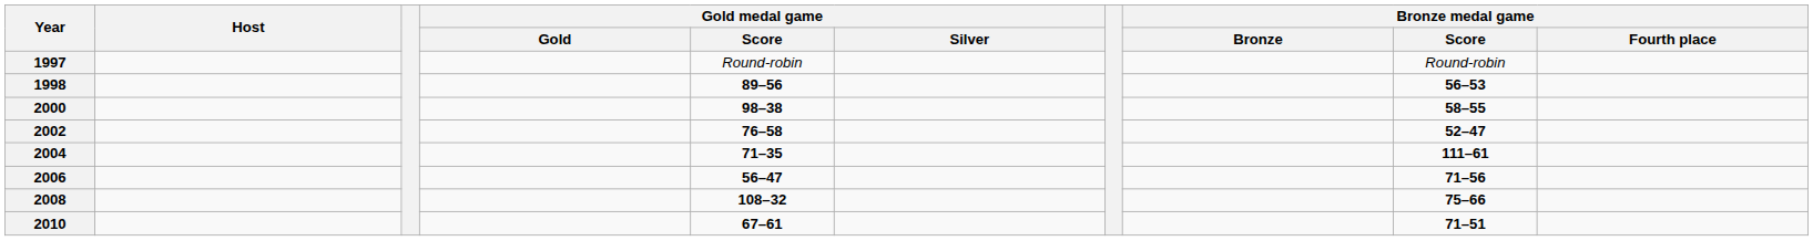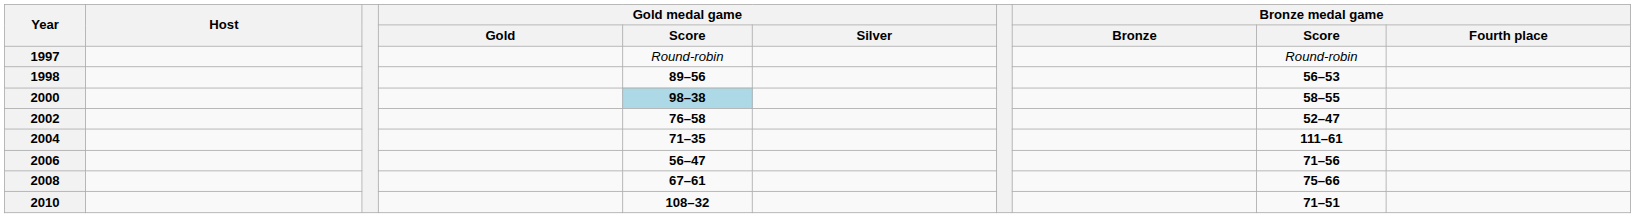 <table class=wikitable style="text-align:center; width:100%">
 <tr>
 <th rowspan=2 width=5%>Year</th>
 <th rowspan=2 width=17%>Host</th>
 <th rowspan=10 width=1%></th>
 <th colspan=3>Gold medal game</th>
 <th rowspan=10 width=1%></th>
 <th colspan=3>Bronze medal game</th>
 </tr>
 <tr>
 <th width=15%>Gold</th>
 <th width=8%>Score</th>
 <th width=15%>Silver</th>
 <th width=15%>Bronze</th>
 <th width=8%>Score</th>
 <th width=15%>Fourth place</th>
 </tr>
 <tr>
 <th>1997</th>
 <td></td>
 <td><strong></strong></td>
 <td><em>Round-robin</em></td>
 <td></td>
 <td></td>
 <td><em>Round-robin</em></td>
 <td></td>
 </tr>
 <tr>
 <th>1998</th>
 <td></td>
 <td><strong></strong></td>
 <td><strong>89–56</strong></td>
 <td></td>
 <td></td>
 <td><strong>56–53</strong></td>
 <td></td>
 </tr>
 <tr>
 <th>2000</th>
 <td></td>
 <td><strong></strong></td>
-<td><strong>98–38</strong></td>
+<td style="background: lightblue;"><strong>98–38</strong></td>
 <td></td>
 <td></td>
 <td><strong>58–55</strong></td>
 <td></td>
 </tr>
 <tr>
 <th>2002</th>
 <td></td>
 <td><strong></strong></td>
 <td><strong>76–58</strong></td>
 <td></td>
 <td></td>
 <td><strong>52–47</strong></td>
 <td></td>
 </tr>
 <tr>
 <th>2004</th>
 <td></td>
 <td><strong></strong></td>
 <td><strong>71–35</strong></td>
 <td></td>
 <td></td>
 <td><strong>111–61</strong></td>
 <td></td>
 </tr>
 <tr>
 <th>2006</th>
 <td></td>
 <td><strong></strong></td>
 <td><strong>56–47</strong></td>
 <td></td>
 <td></td>
 <td><strong>71–56</strong></td>
 <td></td>
 </tr>
 <tr>
 <th>2008</th>
 <td></td>
 <td><strong></strong></td>
-<td><strong>108–32</strong></td>
+<td><strong>67–61</strong></td>
 <td></td>
 <td></td>
 <td><strong>75–66</strong></td>
 <td></td>
 </tr>
 <tr>
 <th>2010</th>
 <td></td>
 <td><strong></strong></td>
-<td><strong>67–61</strong></td>
+<td><strong>108–32</strong></td>
 <td></td>
 <td></td>
 <td><strong>71–51</strong></td>
 <td></td>
 </tr>
 </table>
